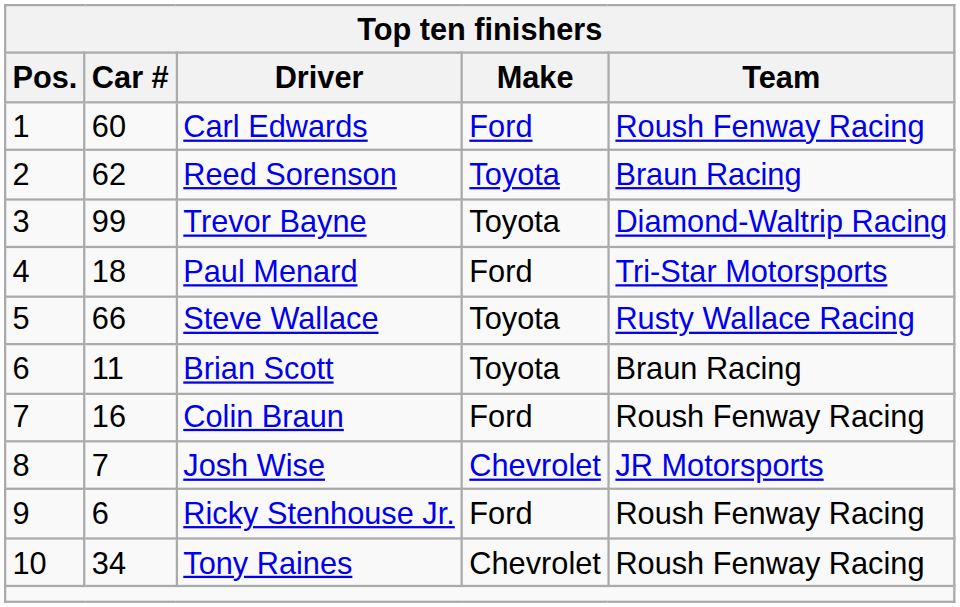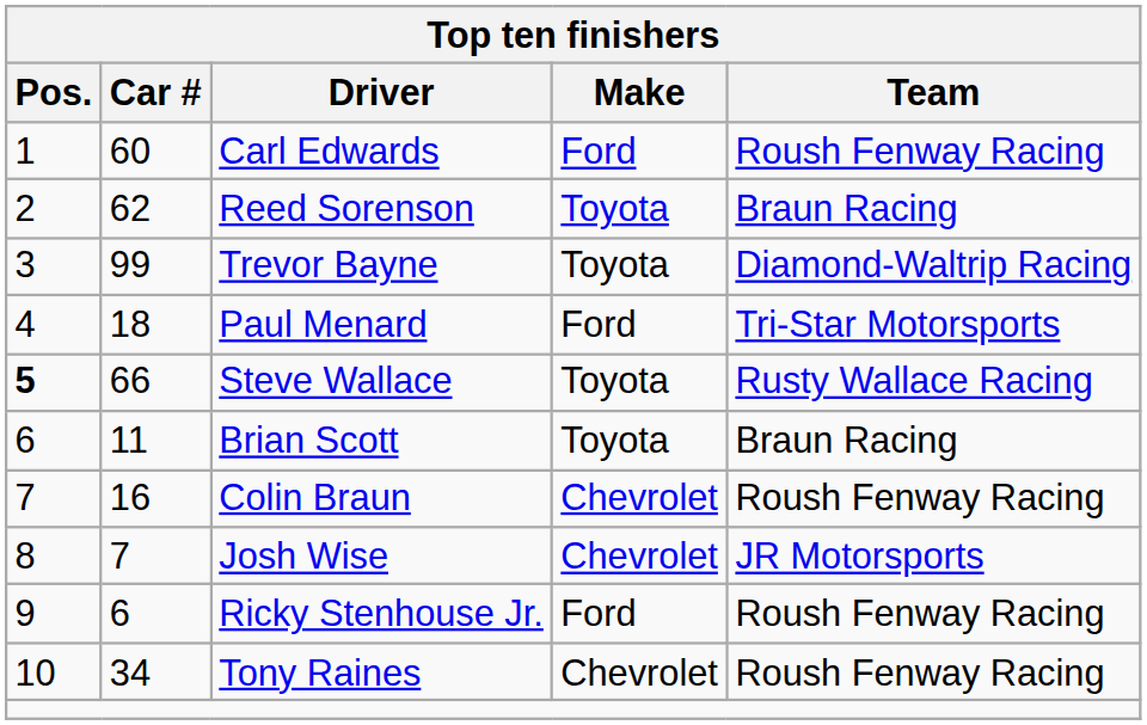 <table class="wikitable" style="font-size: 85%;">
 <tr>
 <th colspan=5 align=center>Top ten finishers</th>
 </tr>
 <tr>
 <th>Pos.</th>
 <th>Car #</th>
 <th>Driver</th>
 <th>Make</th>
 <th>Team</th>
 </tr>
 <tr>
 <td>1</td>
 <td>60</td>
 <td><a href='#'>Carl Edwards</a></td>
 <td><a href='#'>Ford</a></td>
 <td><a href='#'>Roush Fenway Racing</a></td>
 </tr>
 <tr>
 <td>2</td>
 <td>62</td>
 <td><a href='#'>Reed Sorenson</a></td>
 <td><a href='#'>Toyota</a></td>
 <td><a href='#'>Braun Racing</a></td>
 </tr>
 <tr>
 <td>3</td>
 <td>99</td>
 <td><a href='#'>Trevor Bayne</a></td>
 <td>Toyota</td>
 <td><a href='#'>Diamond-Waltrip Racing</a></td>
 </tr>
 <tr>
 <td>4</td>
 <td>18</td>
 <td><a href='#'>Paul Menard</a></td>
 <td>Ford</td>
 <td><a href='#'>Tri-Star Motorsports</a></td>
 </tr>
 <tr>
-<td>5</td>
+<td><strong>5</strong></td>
 <td>66</td>
 <td><a href='#'>Steve Wallace</a></td>
 <td>Toyota</td>
 <td><a href='#'>Rusty Wallace Racing</a></td>
 </tr>
 <tr>
 <td>6</td>
 <td>11</td>
 <td><a href='#'>Brian Scott</a></td>
 <td>Toyota</td>
 <td>Braun Racing</td>
 </tr>
 <tr>
 <td>7</td>
 <td>16</td>
 <td><a href='#'>Colin Braun</a></td>
-<td>Ford</td>
+<td><a href='#'>Chevrolet</a></td>
 <td>Roush Fenway Racing</td>
 </tr>
 <tr>
 <td>8</td>
 <td>7</td>
 <td><a href='#'>Josh Wise</a></td>
 <td><a href='#'>Chevrolet</a></td>
 <td><a href='#'>JR Motorsports</a></td>
 </tr>
 <tr>
 <td>9</td>
 <td>6</td>
 <td><a href='#'>Ricky Stenhouse Jr.</a></td>
 <td>Ford</td>
 <td>Roush Fenway Racing</td>
 </tr>
 <tr>
 <td>10</td>
 <td>34</td>
 <td><a href='#'>Tony Raines</a></td>
 <td>Chevrolet</td>
 <td>Roush Fenway Racing</td>
 </tr>
 <tr>
 <td colspan=5 align=center></td>
 </tr>
 </table>
